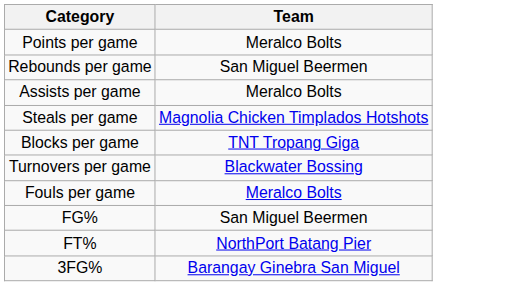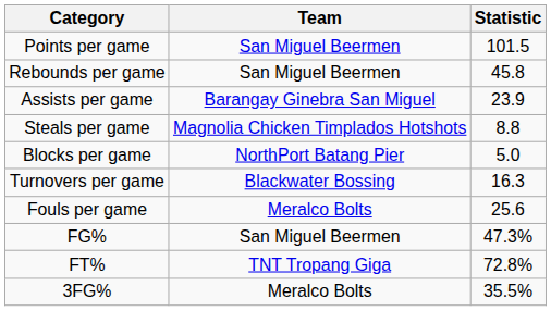 <table class="wikitable" style="text-align:center">
 <tr>
 <th>Category</th>
 <th>Team</th>
+<th>Statistic</th>
 </tr>
 <tr>
 <td>Points per game</td>
-<td>Meralco Bolts</td>
+<td><a href='#'>San Miguel Beermen</a></td>
+<td>101.5</td>
 </tr>
 <tr>
 <td>Rebounds per game</td>
 <td>San Miguel Beermen</td>
+<td>45.8</td>
 </tr>
 <tr>
 <td>Assists per game</td>
-<td>Meralco Bolts</td>
+<td><a href='#'>Barangay Ginebra San Miguel</a></td>
+<td>23.9</td>
 </tr>
 <tr>
 <td>Steals per game</td>
 <td><a href='#'>Magnolia Chicken Timplados Hotshots</a></td>
+<td>8.8</td>
 </tr>
 <tr>
 <td>Blocks per game</td>
-<td><a href='#'>TNT Tropang Giga</a></td>
+<td><a href='#'>NorthPort Batang Pier</a></td>
+<td>5.0</td>
 </tr>
 <tr>
 <td>Turnovers per game</td>
 <td><a href='#'>Blackwater Bossing</a></td>
+<td>16.3</td>
 </tr>
 <tr>
 <td>Fouls per game</td>
 <td><a href='#'>Meralco Bolts</a></td>
+<td>25.6</td>
 </tr>
 <tr>
 <td>FG%</td>
 <td>San Miguel Beermen</td>
+<td>47.3%</td>
 </tr>
 <tr>
 <td>FT%</td>
-<td><a href='#'>NorthPort Batang Pier</a></td>
+<td><a href='#'>TNT Tropang Giga</a></td>
+<td>72.8%</td>
 </tr>
 <tr>
 <td>3FG%</td>
-<td><a href='#'>Barangay Ginebra San Miguel</a></td>
+<td>Meralco Bolts</td>
+<td>35.5%</td>
 </tr>
 </table>
